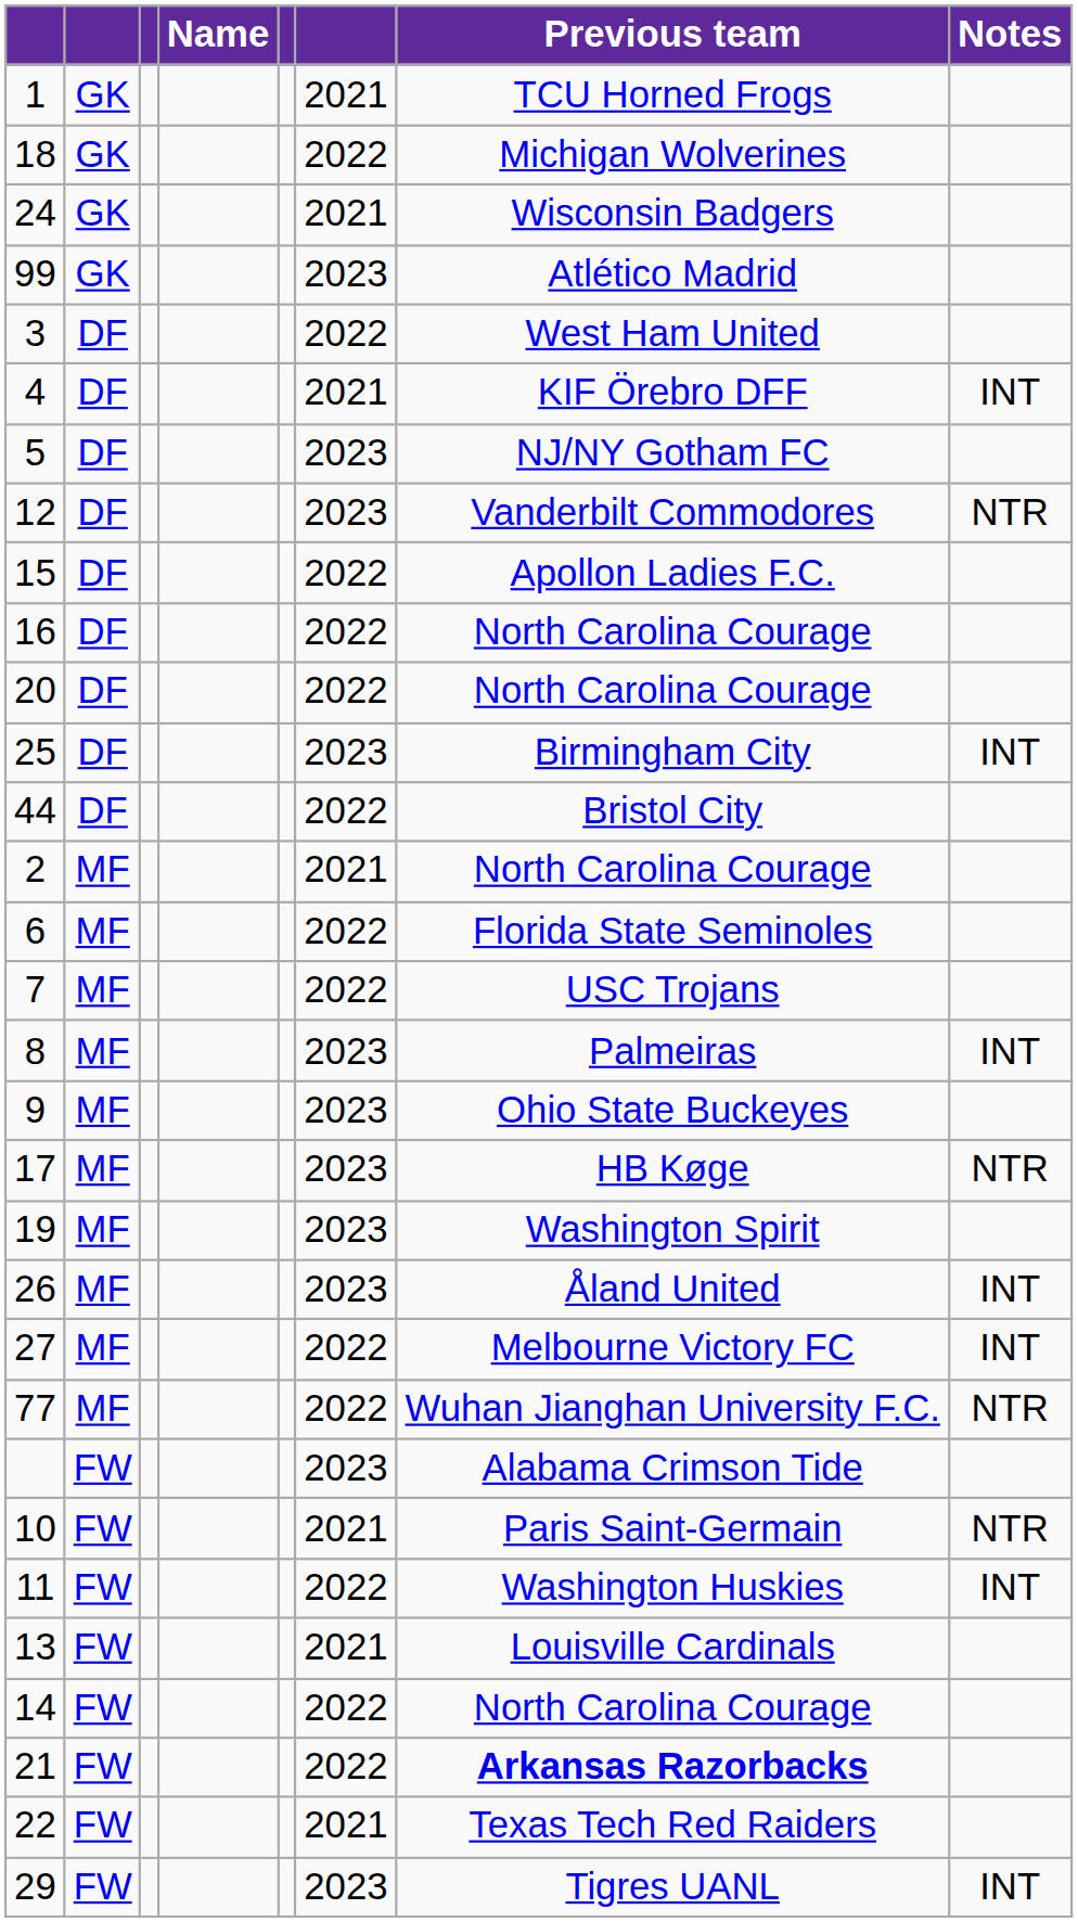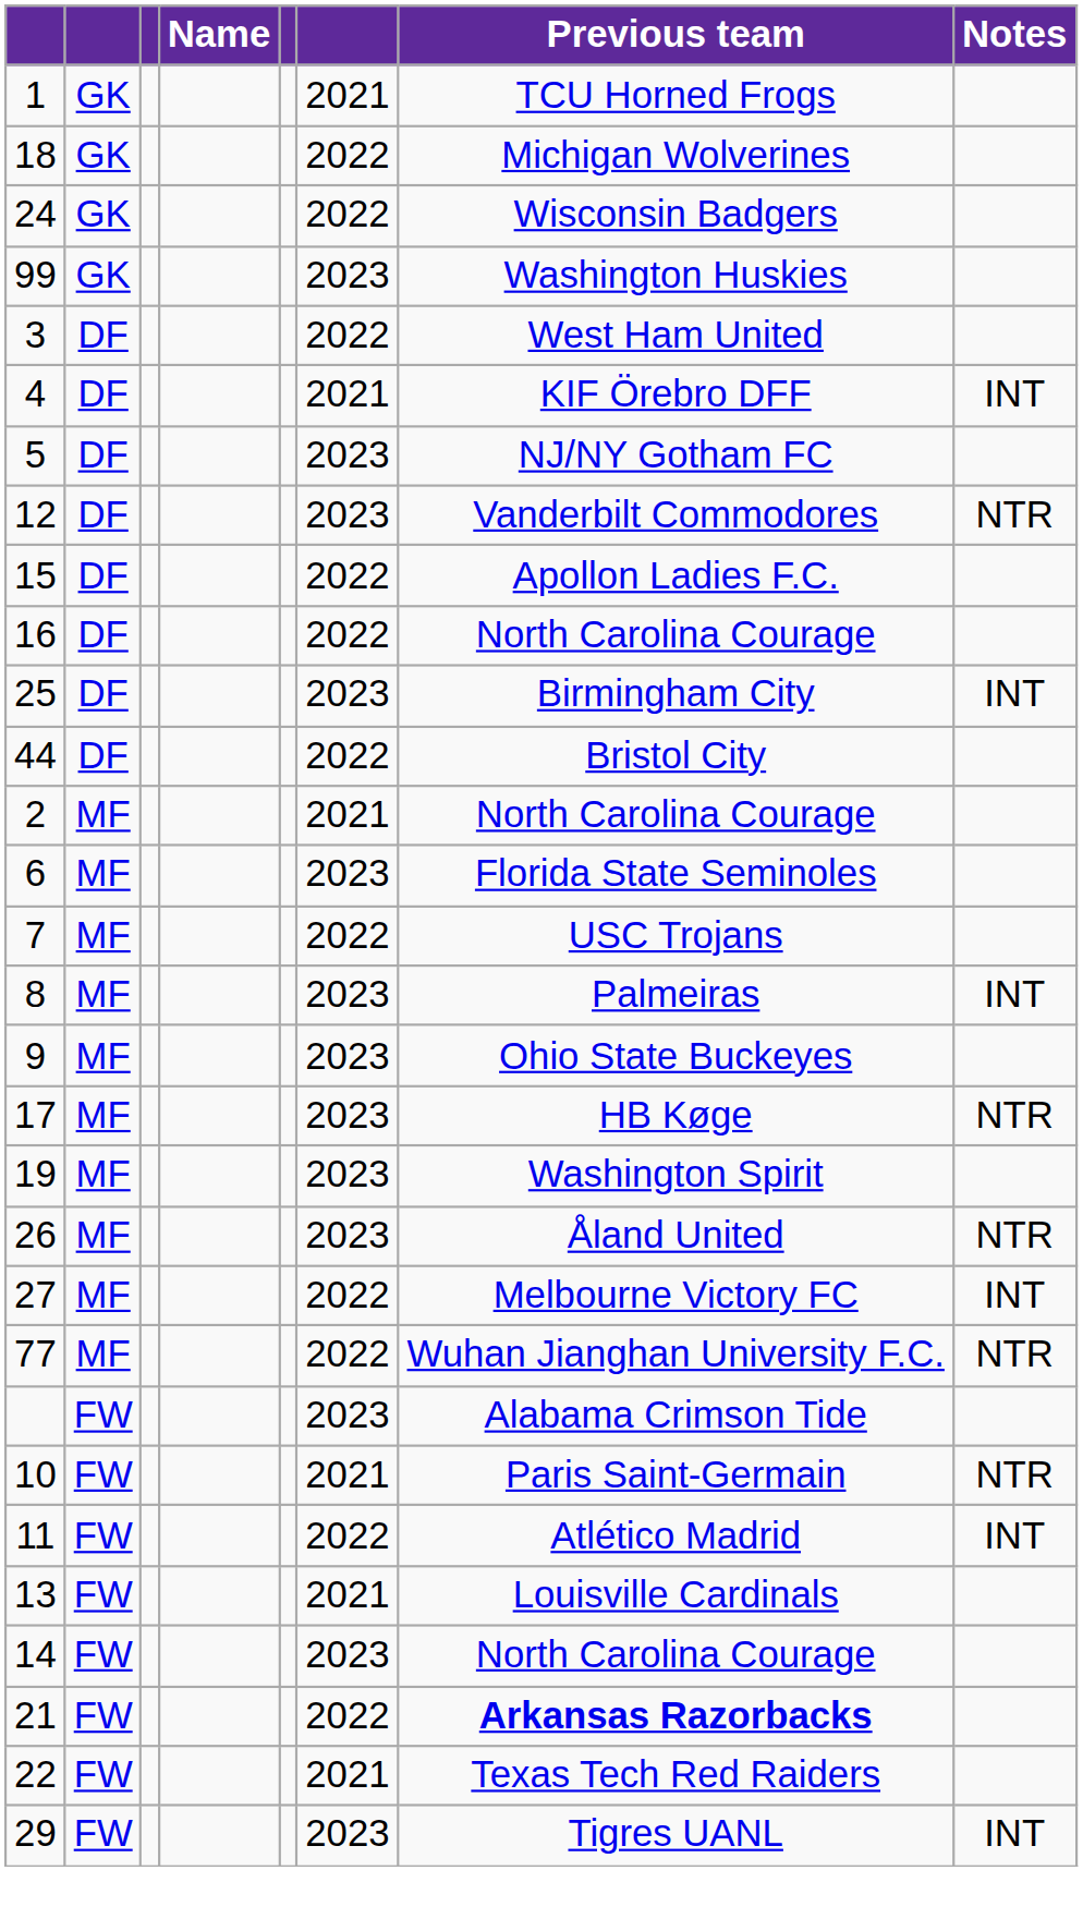 <table class="wikitable sortable" style="text-align:center;">
 <tr>
 <th style="background:#5E299A; color:#fff;" scope="col"></th>
 <th style="background:#5E299A; color:#fff;" scope="col"></th>
 <th style="background:#5E299A; color:#fff;" scope="col"></th>
 <th style="background:#5E299A; color:#fff;" scope="col">Name</th>
 <th style="background:#5E299A; color:#fff;" scope="col"></th>
 <th style="background:#5E299A; color:#fff;" scope="col"></th>
 <th style="background:#5E299A; color:#fff;" scope="col">Previous team</th>
 <th style="background:#5E299A; color:#fff;" scope="col">Notes</th>
 </tr>
 <tr>
 <td>1</td>
 <td><a href='#'>GK</a></td>
 <td></td>
 <td></td>
 <td></td>
 <td>2021</td>
 <td> <a href='#'>TCU Horned Frogs</a></td>
 <td></td>
 </tr>
 <tr>
 <td>18</td>
 <td><a href='#'>GK</a></td>
 <td></td>
 <td></td>
 <td></td>
 <td>2022</td>
 <td> <a href='#'>Michigan Wolverines</a></td>
 <td></td>
 </tr>
 <tr>
 <td>24</td>
 <td><a href='#'>GK</a></td>
 <td></td>
 <td></td>
 <td></td>
-<td>2021</td>
+<td>2022</td>
 <td> <a href='#'>Wisconsin Badgers</a></td>
 <td></td>
 </tr>
 <tr>
 <td>99</td>
 <td><a href='#'>GK</a></td>
 <td></td>
 <td></td>
 <td></td>
 <td>2023</td>
-<td> <a href='#'>Atlético Madrid</a></td>
+<td> <a href='#'>Washington Huskies</a></td>
 <td></td>
 </tr>
 <tr>
 <td>3</td>
 <td><a href='#'>DF</a></td>
 <td></td>
 <td></td>
 <td></td>
 <td>2022</td>
 <td> <a href='#'>West Ham United</a></td>
 <td></td>
 </tr>
 <tr>
 <td>4</td>
 <td><a href='#'>DF</a></td>
 <td></td>
 <td></td>
 <td></td>
 <td>2021</td>
 <td> <a href='#'>KIF Örebro DFF</a></td>
 <td>INT</td>
 </tr>
 <tr>
 <td>5</td>
 <td><a href='#'>DF</a></td>
 <td></td>
 <td></td>
 <td></td>
 <td>2023</td>
 <td> <a href='#'>NJ/NY Gotham FC</a></td>
 <td></td>
 </tr>
 <tr>
 <td>12</td>
 <td><a href='#'>DF</a></td>
 <td></td>
 <td></td>
 <td></td>
 <td>2023</td>
 <td> <a href='#'>Vanderbilt Commodores</a></td>
 <td>NTR</td>
 </tr>
 <tr>
 <td>15</td>
 <td><a href='#'>DF</a></td>
 <td></td>
 <td></td>
 <td></td>
 <td>2022</td>
 <td> <a href='#'>Apollon Ladies F.C.</a></td>
 <td></td>
 </tr>
 <tr>
 <td>16</td>
 <td><a href='#'>DF</a></td>
 <td></td>
 <td></td>
 <td></td>
 <td>2022</td>
 <td> <a href='#'>North Carolina Courage</a></td>
 <td></td>
 </tr>
 <tr>
-<td>20</td>
-<td><a href='#'>DF</a></td>
-<td></td>
-<td></td>
-<td></td>
-<td>2022</td>
-<td> <a href='#'>North Carolina Courage</a></td>
-<td></td>
-</tr>
-<tr>
 <td>25</td>
 <td><a href='#'>DF</a></td>
 <td></td>
 <td></td>
 <td></td>
 <td>2023</td>
 <td> <a href='#'>Birmingham City</a></td>
 <td>INT</td>
 </tr>
 <tr>
 <td>44</td>
 <td><a href='#'>DF</a></td>
 <td></td>
 <td></td>
 <td></td>
 <td>2022</td>
 <td> <a href='#'>Bristol City</a></td>
 <td></td>
 </tr>
 <tr>
 <td>2</td>
 <td><a href='#'>MF</a></td>
 <td></td>
 <td></td>
 <td></td>
 <td>2021</td>
 <td> <a href='#'>North Carolina Courage</a></td>
 <td></td>
 </tr>
 <tr>
 <td>6</td>
 <td><a href='#'>MF</a></td>
 <td></td>
 <td></td>
 <td></td>
-<td>2022</td>
+<td>2023</td>
 <td> <a href='#'>Florida State Seminoles</a></td>
 <td></td>
 </tr>
 <tr>
 <td>7</td>
 <td><a href='#'>MF</a></td>
 <td></td>
 <td></td>
 <td></td>
 <td>2022</td>
 <td> <a href='#'>USC Trojans</a></td>
 <td></td>
 </tr>
 <tr>
 <td>8</td>
 <td><a href='#'>MF</a></td>
 <td></td>
 <td></td>
 <td></td>
 <td>2023</td>
 <td> <a href='#'>Palmeiras</a></td>
 <td>INT</td>
 </tr>
 <tr>
 <td>9</td>
 <td><a href='#'>MF</a></td>
 <td></td>
 <td></td>
 <td></td>
 <td>2023</td>
 <td> <a href='#'>Ohio State Buckeyes</a></td>
 <td></td>
 </tr>
 <tr>
 <td>17</td>
 <td><a href='#'>MF</a></td>
 <td></td>
 <td></td>
 <td></td>
 <td>2023</td>
 <td> <a href='#'>HB Køge</a></td>
 <td>NTR</td>
 </tr>
 <tr>
 <td>19</td>
 <td><a href='#'>MF</a></td>
 <td></td>
 <td></td>
 <td></td>
 <td>2023</td>
 <td> <a href='#'>Washington Spirit</a></td>
 <td></td>
 </tr>
 <tr>
 <td>26</td>
 <td><a href='#'>MF</a></td>
 <td></td>
 <td></td>
 <td></td>
 <td>2023</td>
 <td> <a href='#'>Åland United</a></td>
-<td>INT</td>
+<td>NTR</td>
 </tr>
 <tr>
 <td>27</td>
 <td><a href='#'>MF</a></td>
 <td></td>
 <td></td>
 <td></td>
 <td>2022</td>
 <td> <a href='#'>Melbourne Victory FC</a></td>
 <td>INT</td>
 </tr>
 <tr>
 <td>77</td>
 <td><a href='#'>MF</a></td>
 <td></td>
 <td></td>
 <td></td>
 <td>2022</td>
 <td> <a href='#'>Wuhan Jianghan University F.C.</a></td>
 <td>NTR</td>
 </tr>
 <tr>
 <td></td>
 <td><a href='#'>FW</a></td>
 <td></td>
 <td></td>
 <td></td>
 <td>2023</td>
 <td> <a href='#'>Alabama Crimson Tide</a></td>
 <td></td>
 </tr>
 <tr>
 <td>10</td>
 <td><a href='#'>FW</a></td>
 <td></td>
 <td></td>
 <td></td>
 <td>2021</td>
 <td> <a href='#'>Paris Saint-Germain</a></td>
 <td>NTR</td>
 </tr>
 <tr>
 <td>11</td>
 <td><a href='#'>FW</a></td>
 <td></td>
 <td></td>
 <td></td>
 <td>2022</td>
-<td> <a href='#'>Washington Huskies</a></td>
+<td> <a href='#'>Atlético Madrid</a></td>
 <td>INT</td>
 </tr>
 <tr>
 <td>13</td>
 <td><a href='#'>FW</a></td>
 <td></td>
 <td></td>
 <td></td>
 <td>2021</td>
 <td> <a href='#'>Louisville Cardinals</a></td>
 <td></td>
 </tr>
 <tr>
 <td>14</td>
 <td><a href='#'>FW</a></td>
 <td></td>
 <td></td>
 <td></td>
-<td>2022</td>
+<td>2023</td>
 <td> <a href='#'>North Carolina Courage</a></td>
 <td></td>
 </tr>
 <tr>
 <td>21</td>
 <td><a href='#'>FW</a></td>
 <td></td>
 <td></td>
 <td></td>
 <td>2022</td>
 <td><strong> <a href='#'>Arkansas Razorbacks</a></strong></td>
 <td></td>
 </tr>
 <tr>
 <td>22</td>
 <td><a href='#'>FW</a></td>
 <td></td>
 <td></td>
 <td></td>
 <td>2021</td>
 <td> <a href='#'>Texas Tech Red Raiders</a></td>
 <td></td>
 </tr>
 <tr>
 <td>29</td>
 <td><a href='#'>FW</a></td>
 <td></td>
 <td></td>
 <td></td>
 <td>2023</td>
 <td> <a href='#'>Tigres UANL</a></td>
 <td>INT</td>
 </tr>
 <tr>
 </tr>
 </table>
